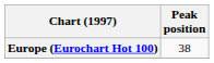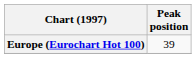 <table class="wikitable sortable plainrowheaders">
 <tr>
 <th scope="col">Chart (1997)</th>
 <th scope="col">Peak<br>position</th>
 </tr>
 <tr>
 <th scope="row">Europe (<a href='#'>Eurochart Hot 100</a>)</th>
-<td align="center">38</td>
+<td align="center">39</td>
 </tr>
 <tr>
 </tr>
 <tr>
 </tr>
 </table>
